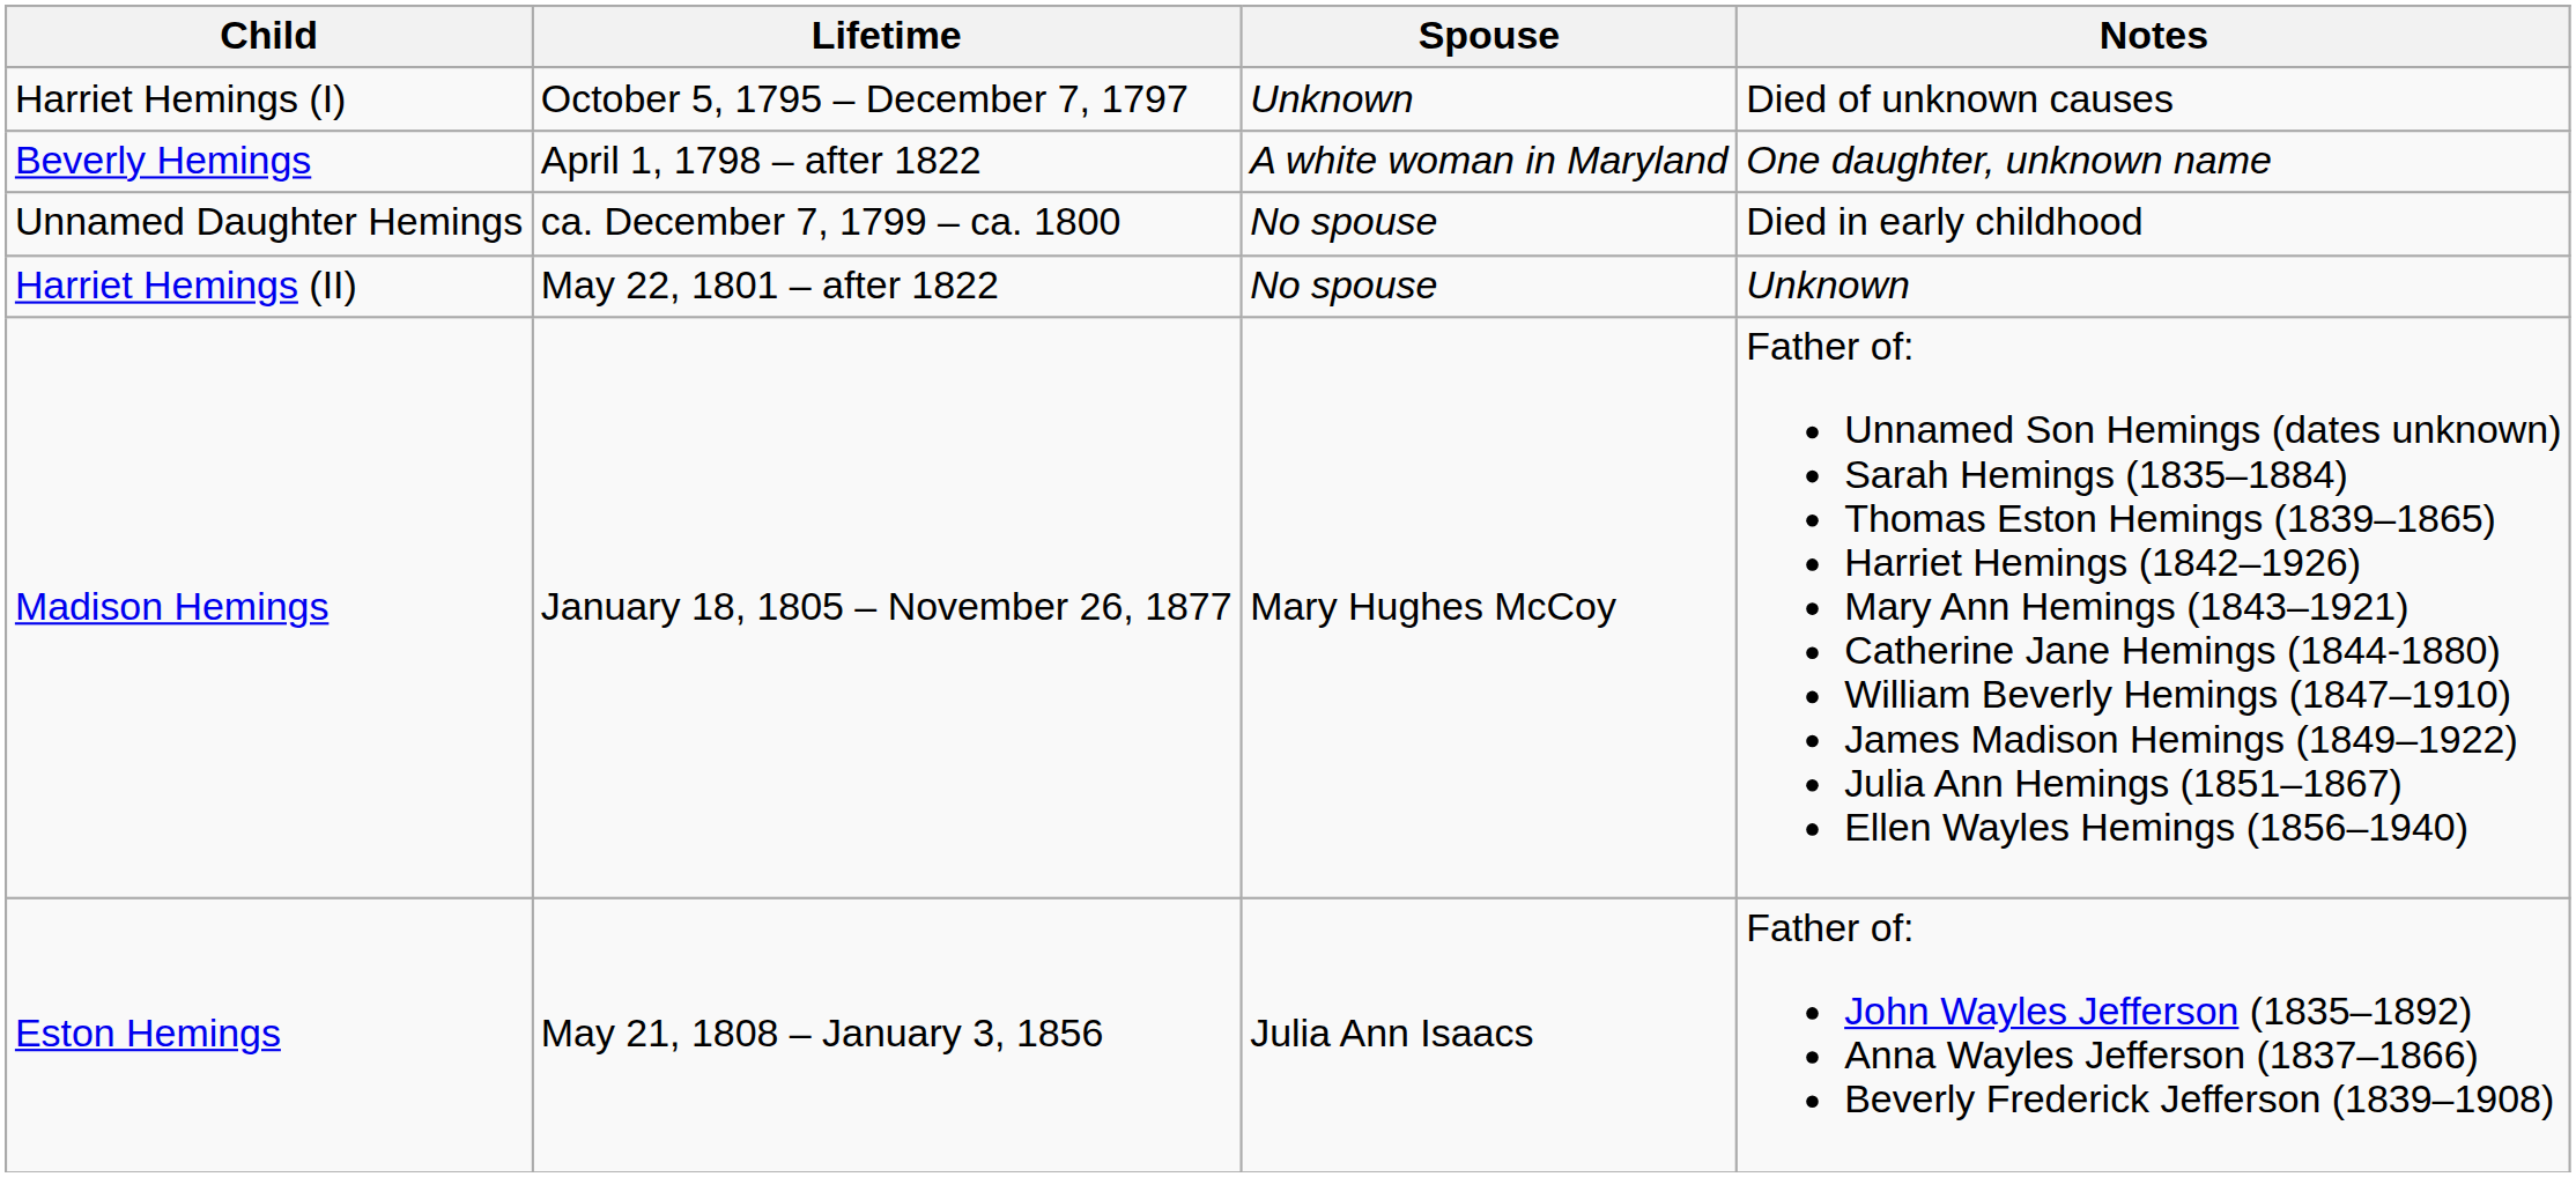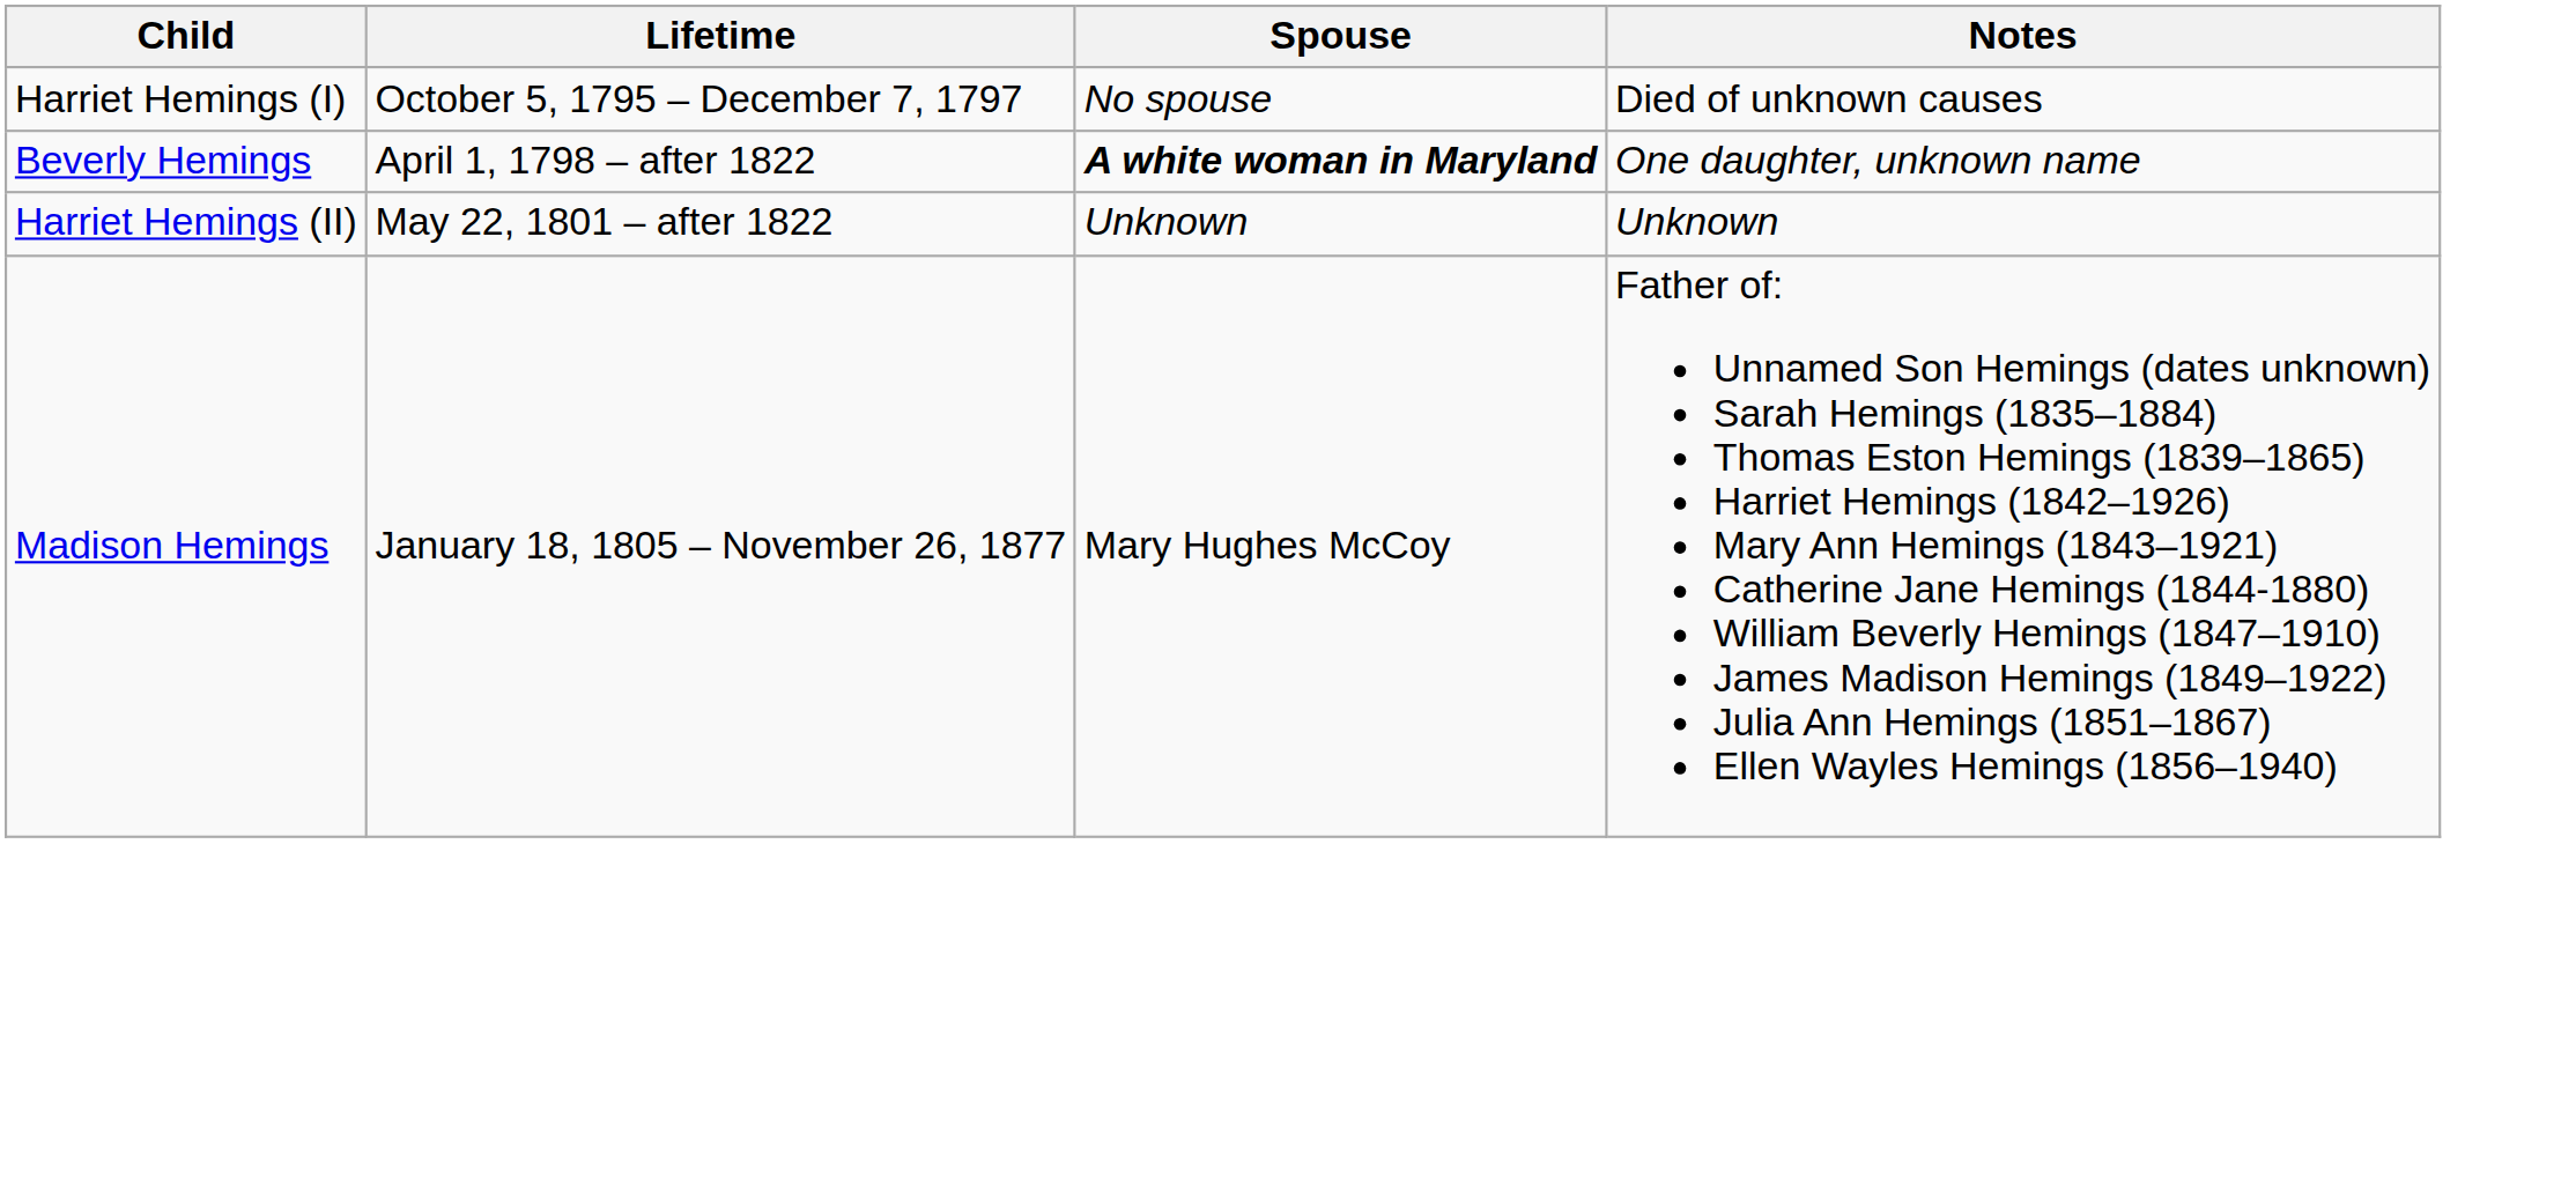 <table class="wikitable">
 <tr>
 <th>Child</th>
 <th>Lifetime</th>
 <th>Spouse</th>
 <th>Notes</th>
 </tr>
 <tr>
 <td>Harriet Hemings (I)</td>
 <td>October 5, 1795 – December 7, 1797</td>
-<td><em>Unknown</em></td>
+<td><em>No spouse</em></td>
 <td>Died of unknown causes</td>
 </tr>
 <tr>
 <td><a href='#'>Beverly Hemings</a></td>
 <td>April 1, 1798 – after 1822</td>
-<td><em>A white woman in Maryland</em></td>
+<td><strong><em>A white woman in Maryland</em></strong></td>
 <td><em>One daughter, unknown name</em></td>
-</tr>
-<tr>
-<td>Unnamed Daughter Hemings</td>
-<td>ca. December 7, 1799 – ca. 1800</td>
-<td><em>No spouse</em></td>
-<td>Died in early childhood</td>
 </tr>
 <tr>
 <td><a href='#'>Harriet Hemings</a> (II)</td>
 <td>May 22, 1801 – after 1822</td>
-<td><em>No spouse</em></td>
+<td><em>Unknown</em></td>
 <td><em>Unknown</em></td>
 </tr>
 <tr>
 <td><a href='#'>Madison Hemings</a></td>
 <td>January 18, 1805 – November 26, 1877</td>
 <td>Mary Hughes McCoy</td>
 <td>Father of:<br><ul><li>Unnamed Son Hemings (dates unknown)</li><li>Sarah Hemings (1835–1884)</li><li>Thomas Eston Hemings (1839–1865)</li><li>Harriet Hemings (1842–1926)</li><li>Mary Ann Hemings (1843–1921)</li><li>Catherine Jane Hemings (1844-1880)</li><li>William Beverly Hemings (1847–1910)</li><li>James Madison Hemings (1849–1922)</li><li>Julia Ann Hemings (1851–1867)</li><li>Ellen Wayles Hemings (1856–1940)</li></ul></td>
 </tr>
-<tr>
-<td><a href='#'>Eston Hemings</a></td>
-<td>May 21, 1808 – January 3, 1856</td>
-<td>Julia Ann Isaacs</td>
-<td>Father of:<br><ul><li><a href='#'>John Wayles Jefferson</a> (1835–1892)</li><li>Anna Wayles Jefferson (1837–1866)</li><li>Beverly Frederick Jefferson (1839–1908)</li></ul></td>
-</tr>
 </table>
